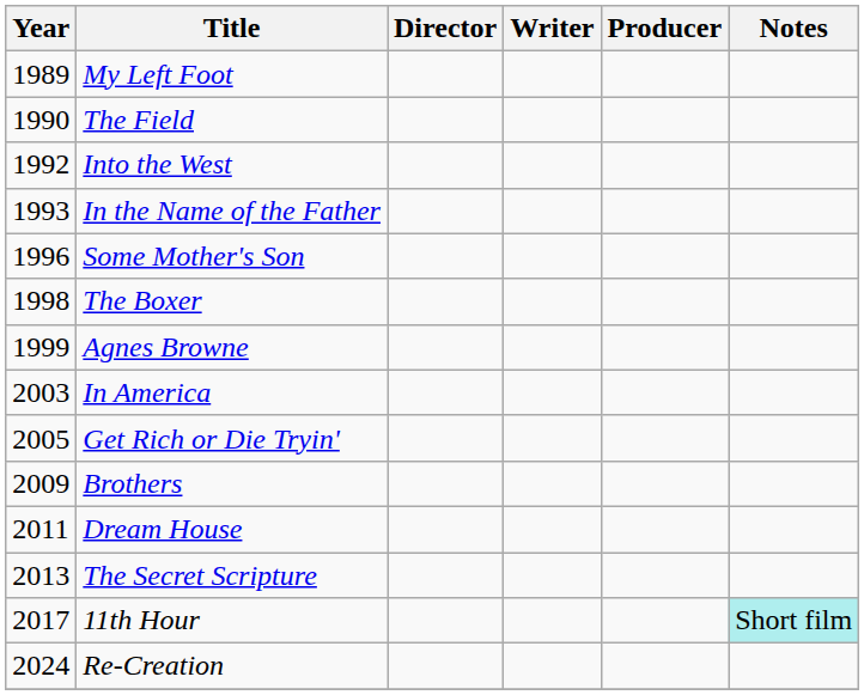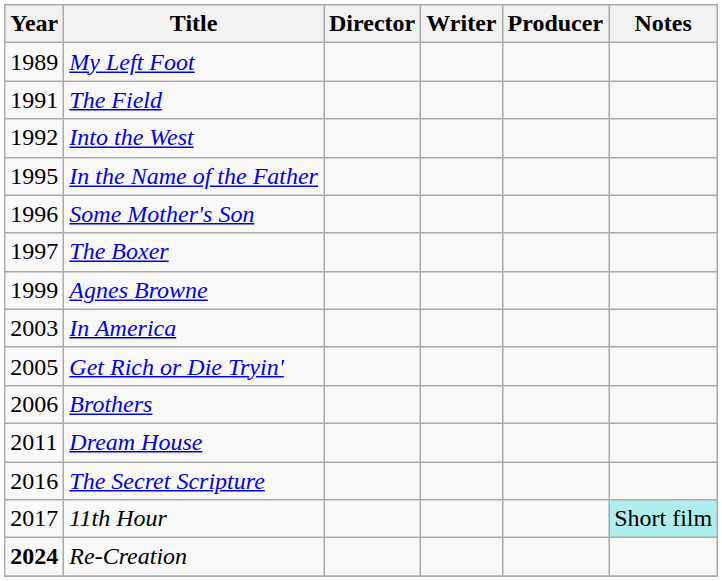 <table class="wikitable sortable">
 <tr>
 <th>Year</th>
 <th>Title</th>
 <th>Director</th>
 <th>Writer</th>
 <th>Producer</th>
 <th>Notes</th>
 </tr>
 <tr>
 <td>1989</td>
 <td><em><a href='#'>My Left Foot</a></em></td>
 <td></td>
 <td></td>
 <td></td>
 <td></td>
 </tr>
 <tr>
-<td>1990</td>
+<td>1991</td>
 <td><em><a href='#'>The Field</a></em></td>
 <td></td>
 <td></td>
 <td></td>
 <td></td>
 </tr>
 <tr>
 <td>1992</td>
 <td><em><a href='#'>Into the West</a></em></td>
 <td></td>
 <td></td>
 <td></td>
 <td></td>
 </tr>
 <tr>
-<td>1993</td>
+<td>1995</td>
 <td><em><a href='#'>In the Name of the Father</a></em></td>
 <td></td>
 <td></td>
 <td></td>
 <td></td>
 </tr>
 <tr>
 <td>1996</td>
 <td><em><a href='#'>Some Mother's Son</a></em></td>
 <td></td>
 <td></td>
 <td></td>
 <td></td>
 </tr>
 <tr>
-<td>1998</td>
+<td>1997</td>
 <td><em><a href='#'>The Boxer</a></em></td>
 <td></td>
 <td></td>
 <td></td>
 <td></td>
 </tr>
 <tr>
 <td>1999</td>
 <td><em><a href='#'>Agnes Browne</a></em></td>
 <td></td>
 <td></td>
 <td></td>
 <td></td>
 </tr>
 <tr>
 <td>2003</td>
 <td><em><a href='#'>In America</a></em></td>
 <td></td>
 <td></td>
 <td></td>
 <td></td>
 </tr>
 <tr>
 <td>2005</td>
 <td><em><a href='#'>Get Rich or Die Tryin'</a></em></td>
 <td></td>
 <td></td>
 <td></td>
 <td></td>
 </tr>
 <tr>
-<td>2009</td>
+<td>2006</td>
 <td><em><a href='#'>Brothers</a></em></td>
 <td></td>
 <td></td>
 <td></td>
 <td></td>
 </tr>
 <tr>
 <td>2011</td>
 <td><em><a href='#'>Dream House</a></em></td>
 <td></td>
 <td></td>
 <td></td>
 <td></td>
 </tr>
 <tr>
-<td>2013</td>
+<td>2016</td>
 <td><em><a href='#'>The Secret Scripture</a></em></td>
 <td></td>
 <td></td>
 <td></td>
 <td></td>
 </tr>
 <tr>
 <td>2017</td>
 <td><em>11th Hour</em></td>
 <td></td>
 <td></td>
 <td></td>
 <td style="background: paleturquoise;">Short film</td>
 </tr>
 <tr>
-<td>2024</td>
+<td><strong>2024</strong></td>
 <td><em>Re-Creation</em></td>
 <td></td>
 <td></td>
 <td></td>
 <td></td>
 </tr>
 <tr>
 </tr>
 </table>
